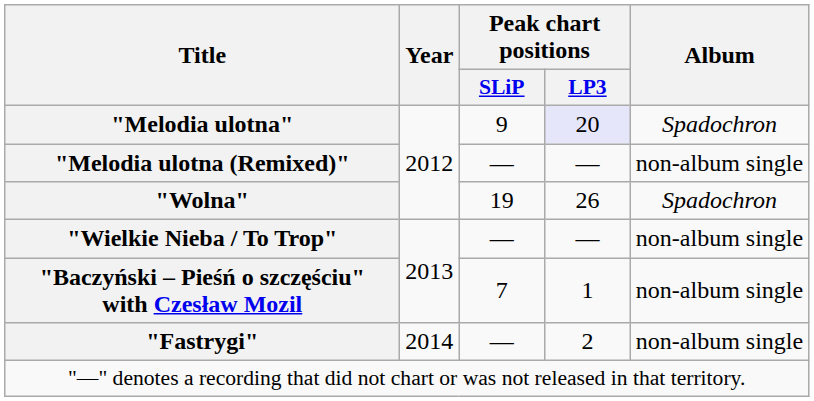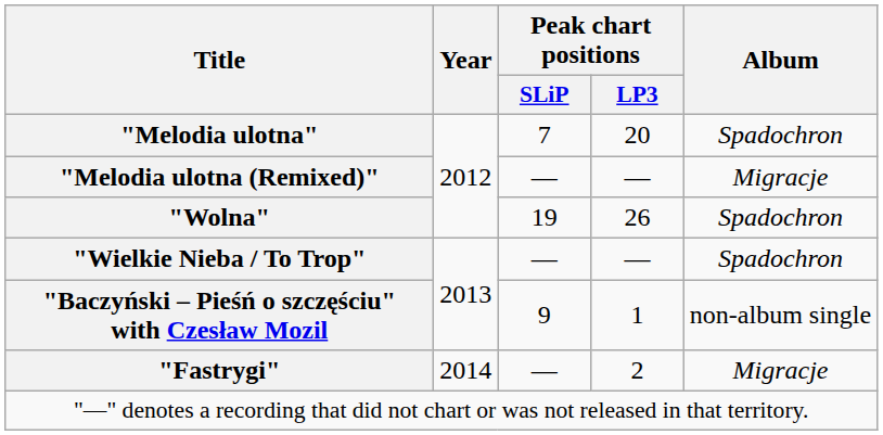 <table class="wikitable plainrowheaders" style="text-align:center;" border="1">
 <tr>
 <th scope="col" rowspan="2" style="width:16em;">Title</th>
 <th scope="col" rowspan="2">Year</th>
 <th scope="col" colspan="2">Peak chart positions</th>
 <th scope="col" rowspan="2">Album</th>
 </tr>
 <tr>
 <th scope="col" style="width:3.5em;font-size:90%;"><a href='#'>SLiP</a><br></th>
 <th scope="col" style="width:3.5em;font-size:90%;"><a href='#'>LP3</a><br></th>
 </tr>
 <tr>
 <th scope="row">"Melodia ulotna"</th>
 <td rowspan="3">2012</td>
-<td>9</td>
-<td style="background: lavender;">20</td>
+<td>7</td>
+<td>20</td>
 <td><em>Spadochron</em></td>
 </tr>
 <tr>
 <th scope="row">"Melodia ulotna (Remixed)"</th>
 <td>—</td>
 <td>—</td>
-<td>non-album single</td>
+<td><em>Migracje</em></td>
 </tr>
 <tr>
 <th scope="row">"Wolna"</th>
 <td>19</td>
 <td>26</td>
 <td><em>Spadochron</em></td>
 </tr>
 <tr>
 <th scope="row">"Wielkie Nieba / To Trop"</th>
 <td rowspan=2>2013</td>
 <td>—</td>
 <td>—</td>
-<td>non-album single</td>
+<td><em>Spadochron</em></td>
 </tr>
 <tr>
 <th scope="row">"Baczyński – Pieśń o szczęściu"<br>with <a href='#'>Czesław Mozil</a></th>
-<td>7</td>
+<td>9</td>
 <td>1</td>
 <td>non-album single</td>
 </tr>
 <tr>
 <th scope="row">"Fastrygi"</th>
 <td>2014</td>
 <td>—</td>
 <td>2</td>
-<td>non-album single</td>
+<td><em>Migracje</em></td>
 </tr>
 <tr>
 <td colspan="20" style="font-size:90%">"—" denotes a recording that did not chart or was not released in that territory.</td>
 </tr>
 </table>
